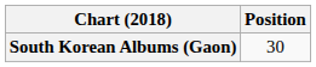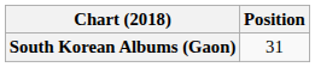 <table class="wikitable plainrowheaders" style="text-align:center">
 <tr>
 <th scope="col">Chart (2018)</th>
 <th scope="col">Position</th>
 </tr>
 <tr>
 <th scope="row">South Korean Albums (Gaon)</th>
-<td>30</td>
+<td>31</td>
 </tr>
 </table>
